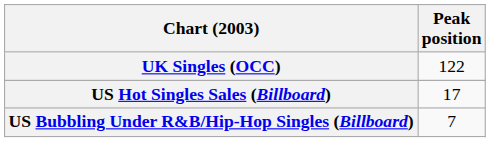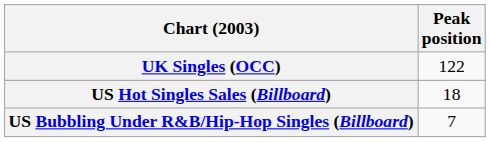 <table class="wikitable sortable plainrowheaders" style="text-align:center">
 <tr>
 <th>Chart (2003)</th>
 <th>Peak<br>position</th>
 </tr>
 <tr>
 <th scope="row"><a href='#'>UK Singles</a> (<a href='#'>OCC</a>)</th>
 <td>122</td>
 </tr>
 <tr>
 </tr>
 <tr>
 <th scope="row">US <a href='#'>Hot Singles Sales</a> (<em><a href='#'>Billboard</a></em>)</th>
-<td>17</td>
+<td>18</td>
 </tr>
 <tr>
 <th scope="row">US <a href='#'>Bubbling Under R&B/Hip-Hop Singles</a> (<em><a href='#'>Billboard</a></em>)</th>
 <td>7</td>
 </tr>
 </table>
